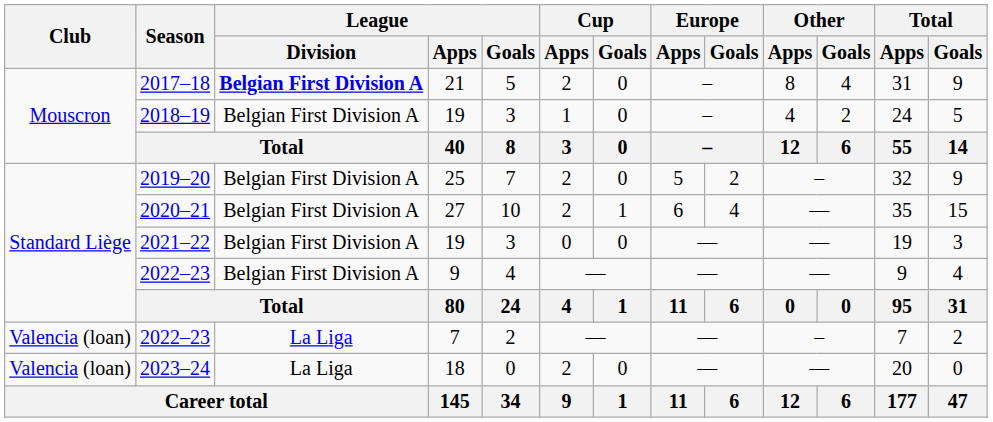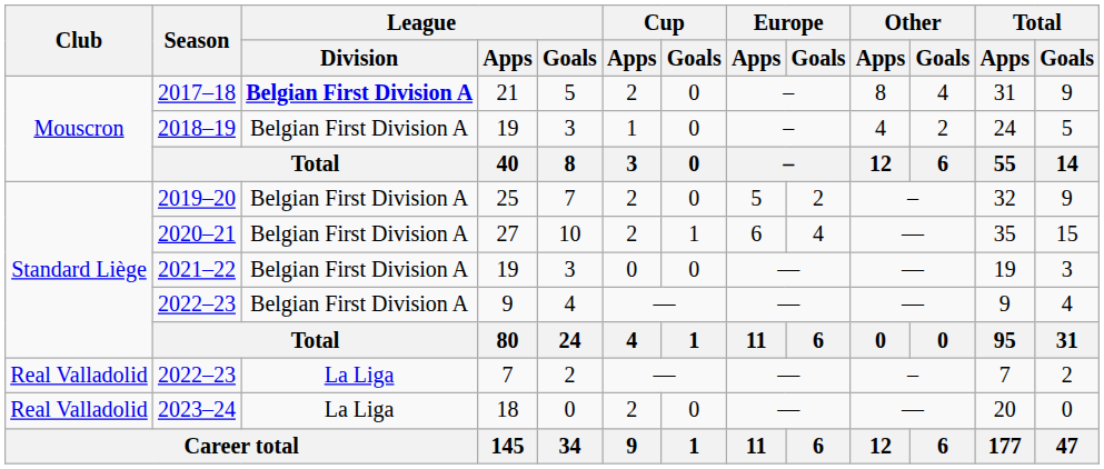 <table class="wikitable" style="text-align:center">
 <tr>
 <th rowspan="2">Club</th>
 <th rowspan="2">Season</th>
 <th colspan="3">League</th>
 <th colspan="2">Cup</th>
 <th colspan="2">Europe</th>
 <th colspan="2">Other</th>
 <th colspan="2">Total</th>
 </tr>
 <tr>
 <th>Division</th>
 <th>Apps</th>
 <th>Goals</th>
 <th>Apps</th>
 <th>Goals</th>
 <th>Apps</th>
 <th>Goals</th>
 <th>Apps</th>
 <th>Goals</th>
 <th>Apps</th>
 <th>Goals</th>
 </tr>
 <tr>
 <td rowspan="3"><a href='#'>Mouscron</a></td>
 <td><a href='#'>2017–18</a></td>
 <td><strong><a href='#'>Belgian First Division A</a></strong></td>
 <td>21</td>
 <td>5</td>
 <td>2</td>
 <td>0</td>
 <td colspan="2">–</td>
 <td>8</td>
 <td>4</td>
 <td>31</td>
 <td>9</td>
 </tr>
 <tr>
 <td><a href='#'>2018–19</a></td>
 <td>Belgian First Division A</td>
 <td>19</td>
 <td>3</td>
 <td>1</td>
 <td>0</td>
 <td colspan="2">–</td>
 <td>4</td>
 <td>2</td>
 <td>24</td>
 <td>5</td>
 </tr>
 <tr>
 <th colspan="2">Total</th>
 <th>40</th>
 <th>8</th>
 <th>3</th>
 <th>0</th>
 <th colspan="2">–</th>
 <th>12</th>
 <th>6</th>
 <th>55</th>
 <th>14</th>
 </tr>
 <tr>
 <td rowspan="5"><a href='#'>Standard Liège</a></td>
 <td><a href='#'>2019–20</a></td>
 <td>Belgian First Division A</td>
 <td>25</td>
 <td>7</td>
 <td>2</td>
 <td>0</td>
 <td>5</td>
 <td>2</td>
 <td colspan="2">–</td>
 <td>32</td>
 <td>9</td>
 </tr>
 <tr>
 <td><a href='#'>2020–21</a></td>
 <td>Belgian First Division A</td>
 <td>27</td>
 <td>10</td>
 <td>2</td>
 <td>1</td>
 <td>6</td>
 <td>4</td>
 <td colspan="2">—</td>
 <td>35</td>
 <td>15</td>
 </tr>
 <tr>
 <td><a href='#'>2021–22</a></td>
 <td>Belgian First Division A</td>
 <td>19</td>
 <td>3</td>
 <td>0</td>
 <td>0</td>
 <td colspan="2">—</td>
 <td colspan="2">—</td>
 <td>19</td>
 <td>3</td>
 </tr>
 <tr>
 <td><a href='#'>2022–23</a></td>
 <td>Belgian First Division A</td>
 <td>9</td>
 <td>4</td>
 <td colspan="2">—</td>
 <td colspan="2">—</td>
 <td colspan="2">—</td>
 <td>9</td>
 <td>4</td>
 </tr>
 <tr>
 <th colspan="2">Total</th>
 <th>80</th>
 <th>24</th>
 <th>4</th>
 <th>1</th>
 <th>11</th>
 <th>6</th>
 <th>0</th>
 <th>0</th>
 <th>95</th>
 <th>31</th>
 </tr>
 <tr>
-<td><a href='#'>Valencia</a> (loan)</td>
+<td><a href='#'>Real Valladolid</a></td>
 <td><a href='#'>2022–23</a></td>
 <td><a href='#'>La Liga</a></td>
 <td>7</td>
 <td>2</td>
 <td colspan="2">—</td>
 <td colspan="2">—</td>
 <td colspan="2">–</td>
 <td>7</td>
 <td>2</td>
 </tr>
 <tr>
-<td><a href='#'>Valencia</a> (loan)</td>
+<td><a href='#'>Real Valladolid</a></td>
 <td><a href='#'>2023–24</a></td>
 <td>La Liga</td>
 <td>18</td>
 <td>0</td>
 <td>2</td>
 <td>0</td>
 <td colspan="2">—</td>
 <td colspan="2">—</td>
 <td>20</td>
 <td>0</td>
 </tr>
 <tr>
 <th colspan="3">Career total</th>
 <th>145</th>
 <th>34</th>
 <th>9</th>
 <th>1</th>
 <th>11</th>
 <th>6</th>
 <th>12</th>
 <th>6</th>
 <th>177</th>
 <th>47</th>
 </tr>
 </table>
